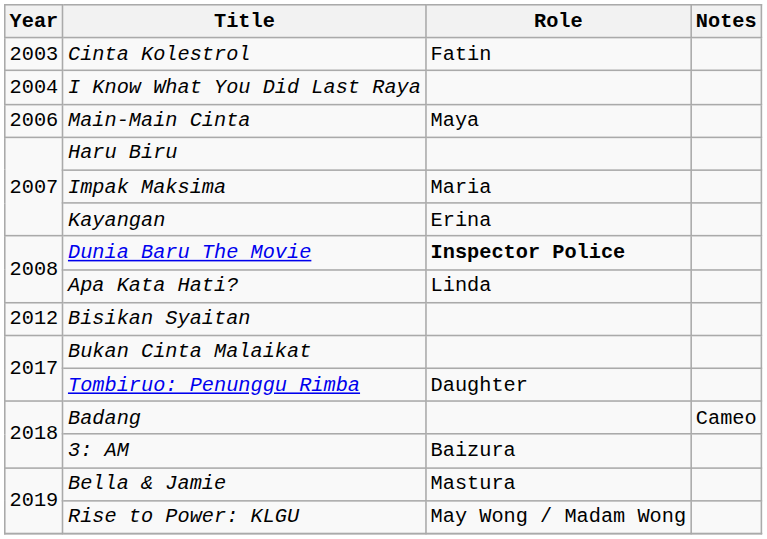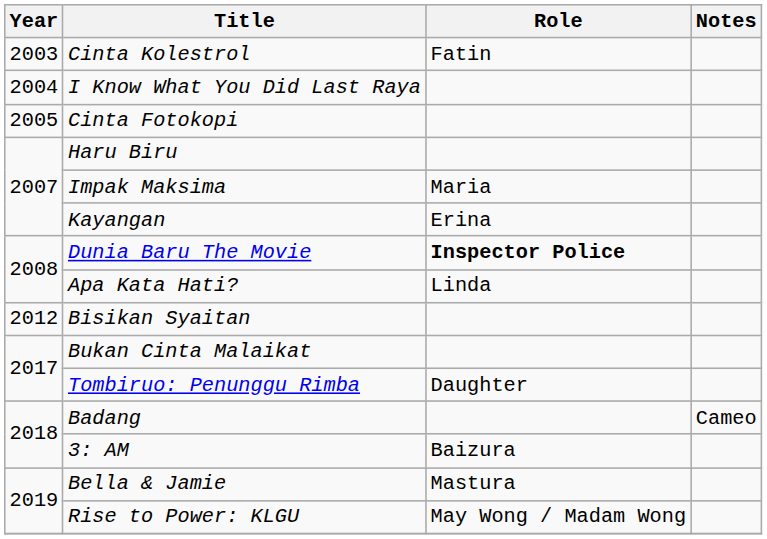 <table class="wikitable">
 <tr>
 <th>Year</th>
 <th>Title</th>
 <th>Role</th>
 <th>Notes</th>
 </tr>
 <tr>
 <td>2003</td>
 <td><em>Cinta Kolestrol</em></td>
 <td>Fatin</td>
 <td></td>
 </tr>
 <tr>
 <td>2004</td>
 <td><em>I Know What You Did Last Raya</em></td>
 <td></td>
 <td></td>
 </tr>
 <tr>
-<td>2006</td>
-<td><em>Main-Main Cinta</em></td>
-<td>Maya</td>
+<td>2005</td>
+<td><em>Cinta Fotokopi</em></td>
+<td></td>
 <td></td>
 </tr>
 <tr>
 <td rowspan="3">2007</td>
 <td><em>Haru Biru</em></td>
 <td></td>
 <td></td>
 </tr>
 <tr>
 <td><em>Impak Maksima</em></td>
 <td>Maria</td>
 <td></td>
 </tr>
 <tr>
 <td><em>Kayangan</em></td>
 <td>Erina</td>
 <td></td>
 </tr>
 <tr>
 <td rowspan="2">2008</td>
 <td><em><a href='#'>Dunia Baru The Movie</a></em></td>
 <td><strong>Inspector Police</strong></td>
 <td></td>
 </tr>
 <tr>
 <td><em>Apa Kata Hati?</em></td>
 <td>Linda</td>
 <td></td>
 </tr>
 <tr>
 <td>2012</td>
 <td><em>Bisikan Syaitan</em></td>
 <td></td>
 <td></td>
 </tr>
 <tr>
 <td rowspan="2">2017</td>
 <td><em>Bukan Cinta Malaikat</em></td>
 <td></td>
 <td></td>
 </tr>
 <tr>
 <td><em><a href='#'>Tombiruo: Penunggu Rimba</a></em></td>
 <td>Daughter</td>
 <td></td>
 </tr>
 <tr>
 <td rowspan="2">2018</td>
 <td><em>Badang</em></td>
 <td></td>
 <td>Cameo</td>
 </tr>
 <tr>
 <td><em>3: AM</em></td>
 <td>Baizura</td>
 <td></td>
 </tr>
 <tr>
 <td rowspan="2">2019</td>
 <td><em>Bella & Jamie</em></td>
 <td>Mastura</td>
 <td></td>
 </tr>
 <tr>
 <td><em>Rise to Power: KLGU</em></td>
 <td>May Wong / Madam Wong</td>
 <td></td>
 </tr>
 <tr>
 </tr>
 </table>
